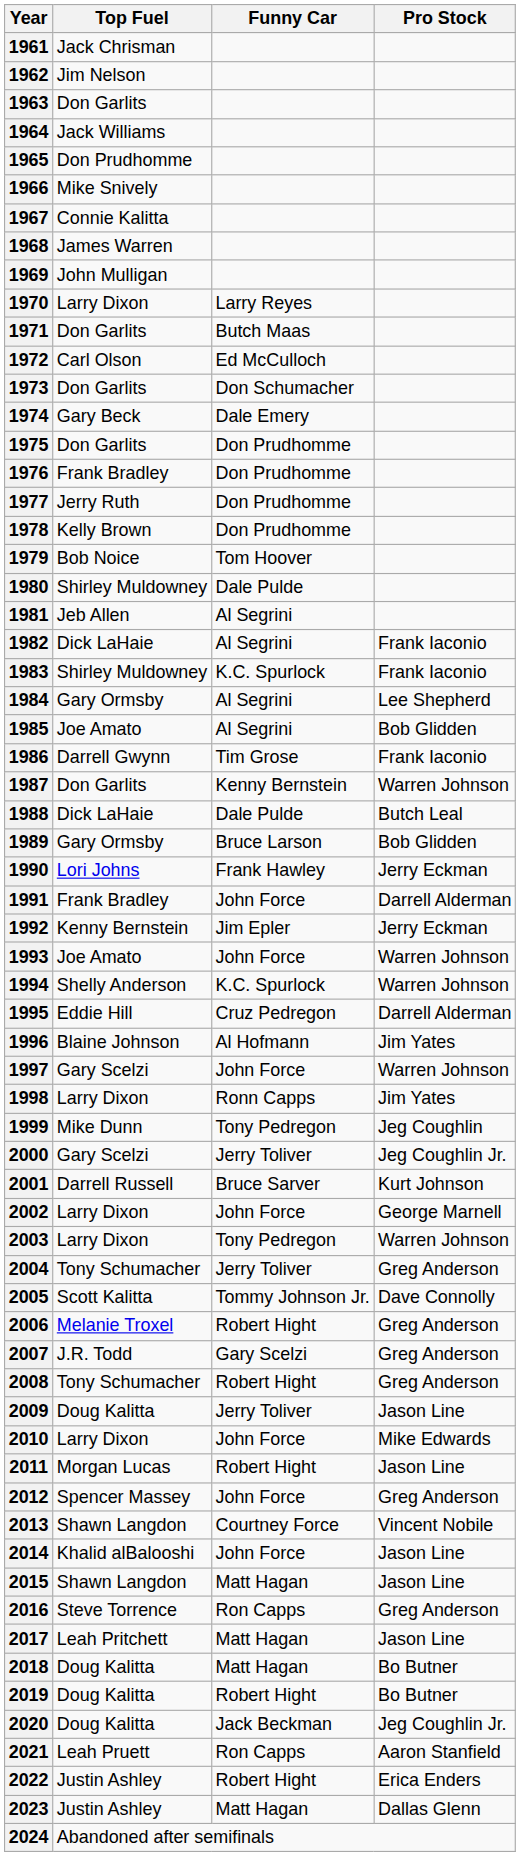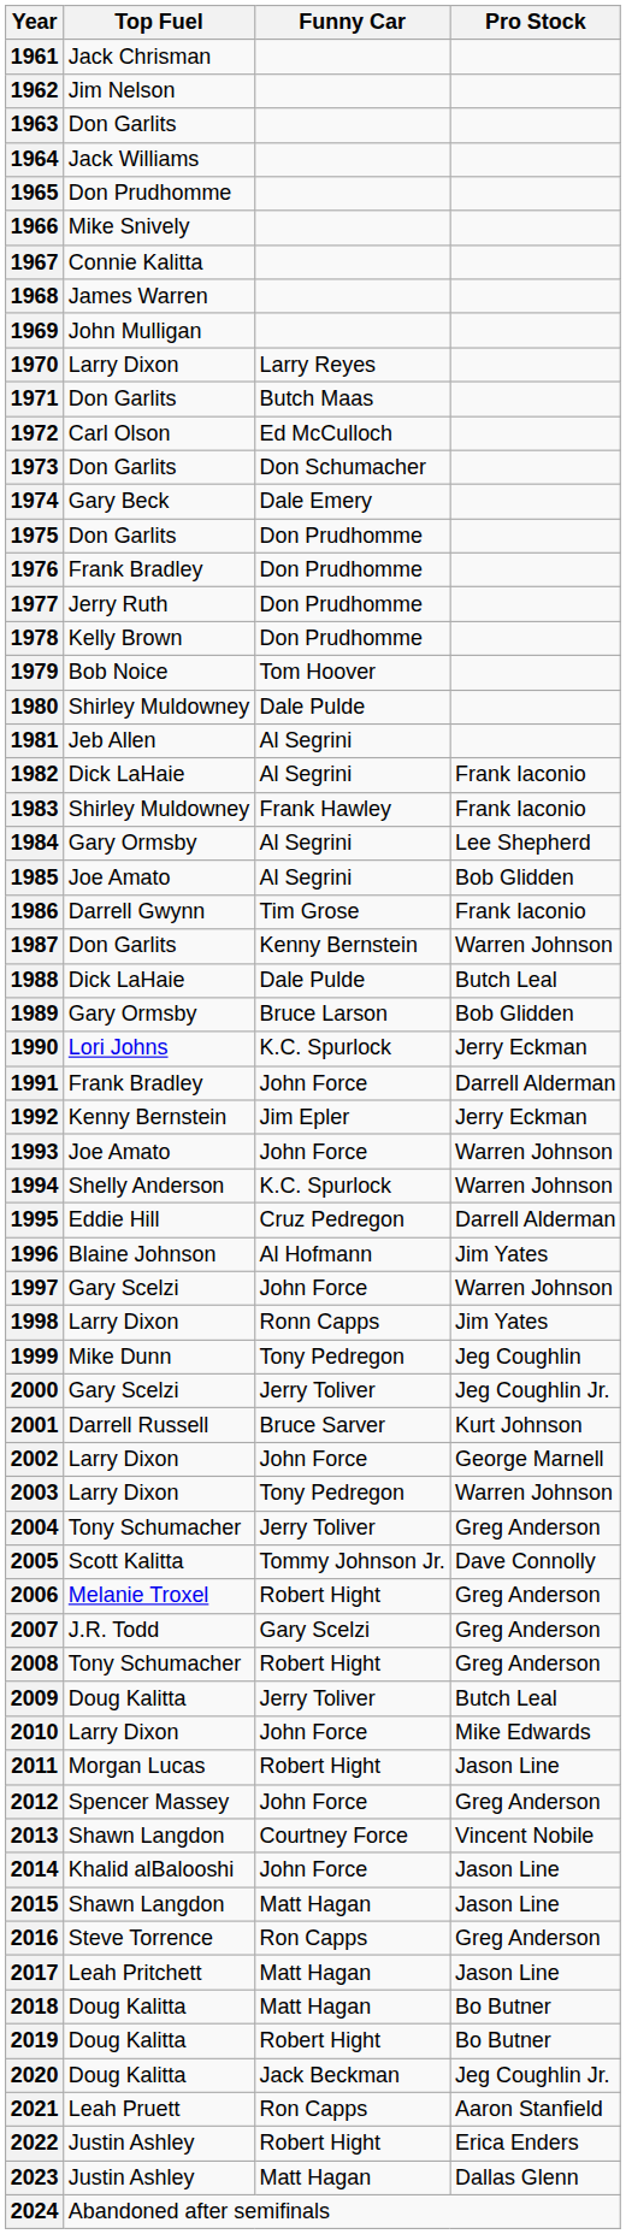 <table class="wikitable">
 <tr>
 <th>Year</th>
 <th>Top Fuel</th>
 <th>Funny Car</th>
 <th>Pro Stock</th>
 </tr>
 <tr>
 <th>1961</th>
 <td>Jack Chrisman</td>
 <td></td>
 <td></td>
 </tr>
 <tr>
 <th>1962</th>
 <td>Jim Nelson</td>
 <td></td>
 <td></td>
 </tr>
 <tr>
 <th>1963</th>
 <td>Don Garlits</td>
 <td></td>
 <td></td>
 </tr>
 <tr>
 <th>1964</th>
 <td>Jack Williams</td>
 <td></td>
 <td></td>
 </tr>
 <tr>
 <th>1965</th>
 <td>Don Prudhomme</td>
 <td></td>
 <td></td>
 </tr>
 <tr>
 <th>1966</th>
 <td>Mike Snively</td>
 <td></td>
 <td></td>
 </tr>
 <tr>
 <th>1967</th>
 <td>Connie Kalitta</td>
 <td></td>
 <td></td>
 </tr>
 <tr>
 <th>1968</th>
 <td>James Warren</td>
 <td></td>
 <td></td>
 </tr>
 <tr>
 <th>1969</th>
 <td>John Mulligan</td>
 <td></td>
 <td></td>
 </tr>
 <tr>
 <th>1970</th>
 <td>Larry Dixon</td>
 <td>Larry Reyes</td>
 <td></td>
 </tr>
 <tr>
 <th>1971</th>
 <td>Don Garlits</td>
 <td>Butch Maas</td>
 <td></td>
 </tr>
 <tr>
 <th>1972</th>
 <td>Carl Olson</td>
 <td>Ed McCulloch</td>
 <td></td>
 </tr>
 <tr>
 <th>1973</th>
 <td>Don Garlits</td>
 <td>Don Schumacher</td>
 <td></td>
 </tr>
 <tr>
 <th>1974</th>
 <td>Gary Beck</td>
 <td>Dale Emery</td>
 <td></td>
 </tr>
 <tr>
 <th>1975</th>
 <td>Don Garlits</td>
 <td>Don Prudhomme</td>
 <td></td>
 </tr>
 <tr>
 <th>1976</th>
 <td>Frank Bradley</td>
 <td>Don Prudhomme</td>
 <td></td>
 </tr>
 <tr>
 <th>1977</th>
 <td>Jerry Ruth</td>
 <td>Don Prudhomme</td>
 <td></td>
 </tr>
 <tr>
 <th>1978</th>
 <td>Kelly Brown</td>
 <td>Don Prudhomme</td>
 <td></td>
 </tr>
 <tr>
 <th>1979</th>
 <td>Bob Noice</td>
 <td>Tom Hoover</td>
 <td></td>
 </tr>
 <tr>
 <th>1980</th>
 <td>Shirley Muldowney</td>
 <td>Dale Pulde</td>
 <td></td>
 </tr>
 <tr>
 <th>1981</th>
 <td>Jeb Allen</td>
 <td>Al Segrini</td>
 <td></td>
 </tr>
 <tr>
 <th>1982</th>
 <td>Dick LaHaie</td>
 <td>Al Segrini</td>
 <td>Frank Iaconio</td>
 </tr>
 <tr>
 <th>1983</th>
 <td>Shirley Muldowney</td>
-<td>K.C. Spurlock</td>
+<td>Frank Hawley</td>
 <td>Frank Iaconio</td>
 </tr>
 <tr>
 <th>1984</th>
 <td>Gary Ormsby</td>
 <td>Al Segrini</td>
 <td>Lee Shepherd</td>
 </tr>
 <tr>
 <th>1985</th>
 <td>Joe Amato</td>
 <td>Al Segrini</td>
 <td>Bob Glidden</td>
 </tr>
 <tr>
 <th>1986</th>
 <td>Darrell Gwynn</td>
 <td>Tim Grose</td>
 <td>Frank Iaconio</td>
 </tr>
 <tr>
 <th>1987</th>
 <td>Don Garlits</td>
 <td>Kenny Bernstein</td>
 <td>Warren Johnson</td>
 </tr>
 <tr>
 <th>1988</th>
 <td>Dick LaHaie</td>
 <td>Dale Pulde</td>
 <td>Butch Leal</td>
 </tr>
 <tr>
 <th>1989</th>
 <td>Gary Ormsby</td>
 <td>Bruce Larson</td>
 <td>Bob Glidden</td>
 </tr>
 <tr>
 <th>1990</th>
 <td><a href='#'>Lori Johns</a></td>
-<td>Frank Hawley</td>
+<td>K.C. Spurlock</td>
 <td>Jerry Eckman</td>
 </tr>
 <tr>
 <th>1991</th>
 <td>Frank Bradley</td>
 <td>John Force</td>
 <td>Darrell Alderman</td>
 </tr>
 <tr>
 <th>1992</th>
 <td>Kenny Bernstein</td>
 <td>Jim Epler</td>
 <td>Jerry Eckman</td>
 </tr>
 <tr>
 <th>1993</th>
 <td>Joe Amato</td>
 <td>John Force</td>
 <td>Warren Johnson</td>
 </tr>
 <tr>
 <th>1994</th>
 <td>Shelly Anderson</td>
 <td>K.C. Spurlock</td>
 <td>Warren Johnson</td>
 </tr>
 <tr>
 <th>1995</th>
 <td>Eddie Hill</td>
 <td>Cruz Pedregon</td>
 <td>Darrell Alderman</td>
 </tr>
 <tr>
 <th>1996</th>
 <td>Blaine Johnson</td>
 <td>Al Hofmann</td>
 <td>Jim Yates</td>
 </tr>
 <tr>
 <th>1997</th>
 <td>Gary Scelzi</td>
 <td>John Force</td>
 <td>Warren Johnson</td>
 </tr>
 <tr>
 <th>1998</th>
 <td>Larry Dixon</td>
 <td>Ronn Capps</td>
 <td>Jim Yates</td>
 </tr>
 <tr>
 <th>1999</th>
 <td>Mike Dunn</td>
 <td>Tony Pedregon</td>
 <td>Jeg Coughlin</td>
 </tr>
 <tr>
 <th>2000</th>
 <td>Gary Scelzi</td>
 <td>Jerry Toliver</td>
 <td>Jeg Coughlin Jr.</td>
 </tr>
 <tr>
 <th>2001</th>
 <td>Darrell Russell</td>
 <td>Bruce Sarver</td>
 <td>Kurt Johnson</td>
 </tr>
 <tr>
 <th>2002</th>
 <td>Larry Dixon</td>
 <td>John Force</td>
 <td>George Marnell</td>
 </tr>
 <tr>
 <th>2003</th>
 <td>Larry Dixon</td>
 <td>Tony Pedregon</td>
 <td>Warren Johnson</td>
 </tr>
 <tr>
 <th>2004</th>
 <td>Tony Schumacher</td>
 <td>Jerry Toliver</td>
 <td>Greg Anderson</td>
 </tr>
 <tr>
 <th>2005</th>
 <td>Scott Kalitta</td>
 <td>Tommy Johnson Jr.</td>
 <td>Dave Connolly</td>
 </tr>
 <tr>
 <th>2006</th>
 <td><a href='#'>Melanie Troxel</a></td>
 <td>Robert Hight</td>
 <td>Greg Anderson</td>
 </tr>
 <tr>
 <th>2007</th>
 <td>J.R. Todd</td>
 <td>Gary Scelzi</td>
 <td>Greg Anderson</td>
 </tr>
 <tr>
 <th>2008</th>
 <td>Tony Schumacher</td>
 <td>Robert Hight</td>
 <td>Greg Anderson</td>
 </tr>
 <tr>
 <th>2009</th>
 <td>Doug Kalitta</td>
 <td>Jerry Toliver</td>
-<td>Jason Line</td>
+<td>Butch Leal</td>
 </tr>
 <tr>
 <th>2010</th>
 <td>Larry Dixon</td>
 <td>John Force</td>
 <td>Mike Edwards</td>
 </tr>
 <tr>
 <th>2011</th>
 <td>Morgan Lucas</td>
 <td>Robert Hight</td>
 <td>Jason Line</td>
 </tr>
 <tr>
 <th>2012</th>
 <td>Spencer Massey</td>
 <td>John Force</td>
 <td>Greg Anderson</td>
 </tr>
 <tr>
 <th>2013</th>
 <td>Shawn Langdon</td>
 <td>Courtney Force</td>
 <td>Vincent Nobile</td>
 </tr>
 <tr>
 <th>2014</th>
 <td>Khalid alBalooshi</td>
 <td>John Force</td>
 <td>Jason Line</td>
 </tr>
 <tr>
 <th>2015</th>
 <td>Shawn Langdon</td>
 <td>Matt Hagan</td>
 <td>Jason Line</td>
 </tr>
 <tr>
 <th>2016</th>
 <td>Steve Torrence</td>
 <td>Ron Capps</td>
 <td>Greg Anderson</td>
 </tr>
 <tr>
 <th>2017</th>
 <td>Leah Pritchett</td>
 <td>Matt Hagan</td>
 <td>Jason Line</td>
 </tr>
 <tr>
 <th>2018</th>
 <td>Doug Kalitta</td>
 <td>Matt Hagan</td>
 <td>Bo Butner</td>
 </tr>
 <tr>
 <th>2019</th>
 <td>Doug Kalitta</td>
 <td>Robert Hight</td>
 <td>Bo Butner</td>
 </tr>
 <tr>
 <th>2020</th>
 <td>Doug Kalitta</td>
 <td>Jack Beckman</td>
 <td>Jeg Coughlin Jr.</td>
 </tr>
 <tr>
 <th>2021</th>
 <td>Leah Pruett</td>
 <td>Ron Capps</td>
 <td>Aaron Stanfield</td>
 </tr>
 <tr>
 <th>2022</th>
 <td>Justin Ashley</td>
 <td>Robert Hight</td>
 <td>Erica Enders</td>
 </tr>
 <tr>
 <th>2023</th>
 <td>Justin Ashley</td>
 <td>Matt Hagan</td>
 <td>Dallas Glenn</td>
 </tr>
 <tr>
 <th>2024</th>
 <td colspan=3>Abandoned after semifinals</td>
 </tr>
 </table>
